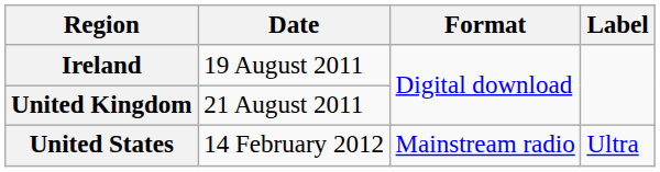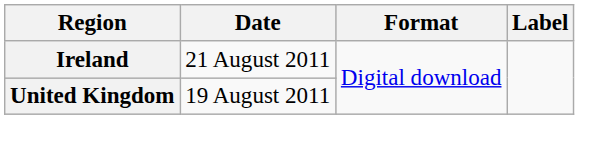 <table class="wikitable plainrowheaders">
 <tr>
 <th scope="col">Region</th>
 <th scope="col">Date</th>
 <th scope="col">Format</th>
 <th scope="col">Label</th>
 </tr>
 <tr>
 <th scope="row">Ireland</th>
-<td>19 August 2011</td>
+<td>21 August 2011</td>
 <td rowspan="2"><a href='#'>Digital download</a></td>
 <td rowspan="2"></td>
 </tr>
 <tr>
 <th scope="row">United Kingdom</th>
-<td>21 August 2011</td>
-</tr>
-<tr>
-<th scope="row">United States</th>
-<td>14 February 2012</td>
-<td><a href='#'>Mainstream radio</a></td>
-<td><a href='#'>Ultra</a></td>
+<td>19 August 2011</td>
 </tr>
 </table>
